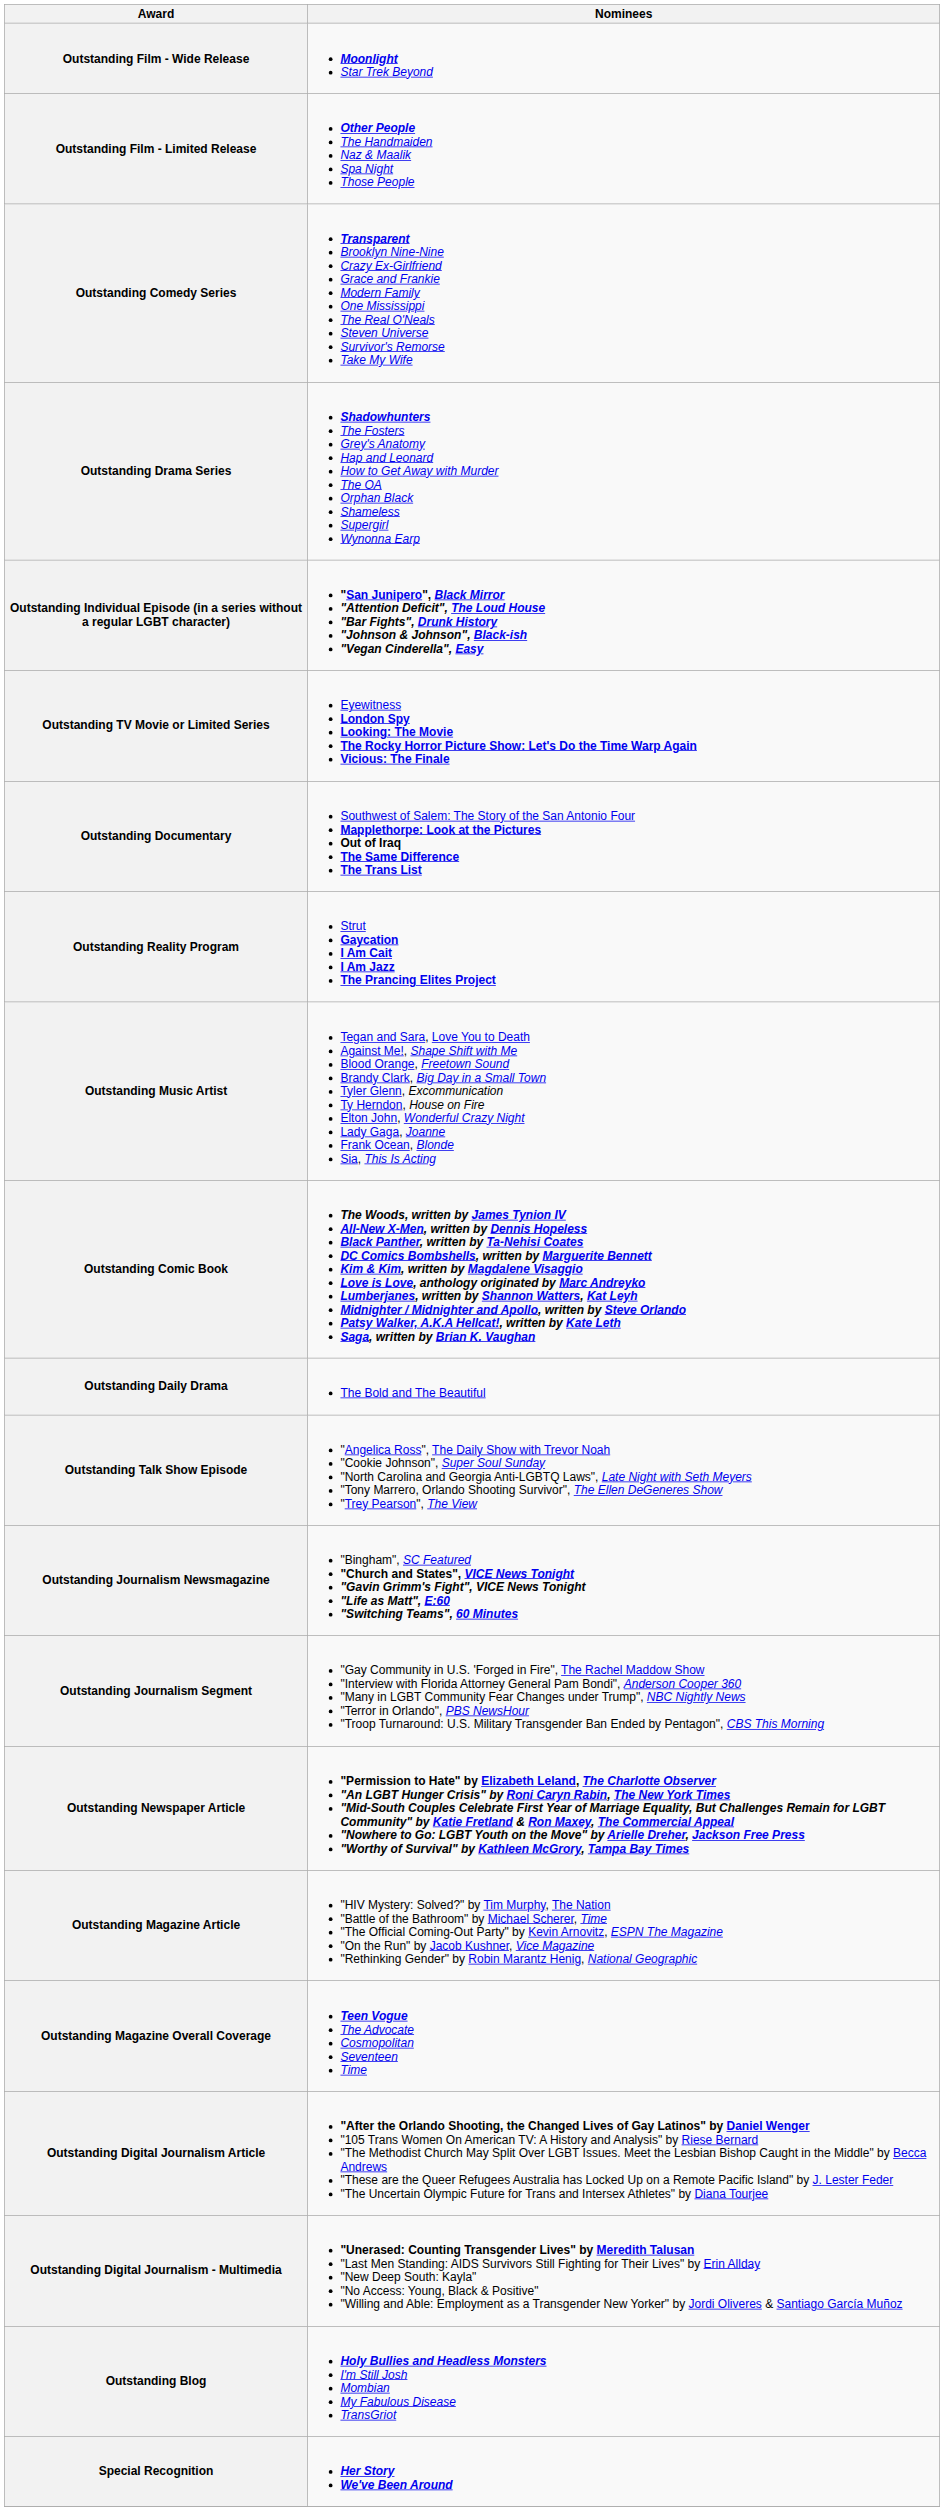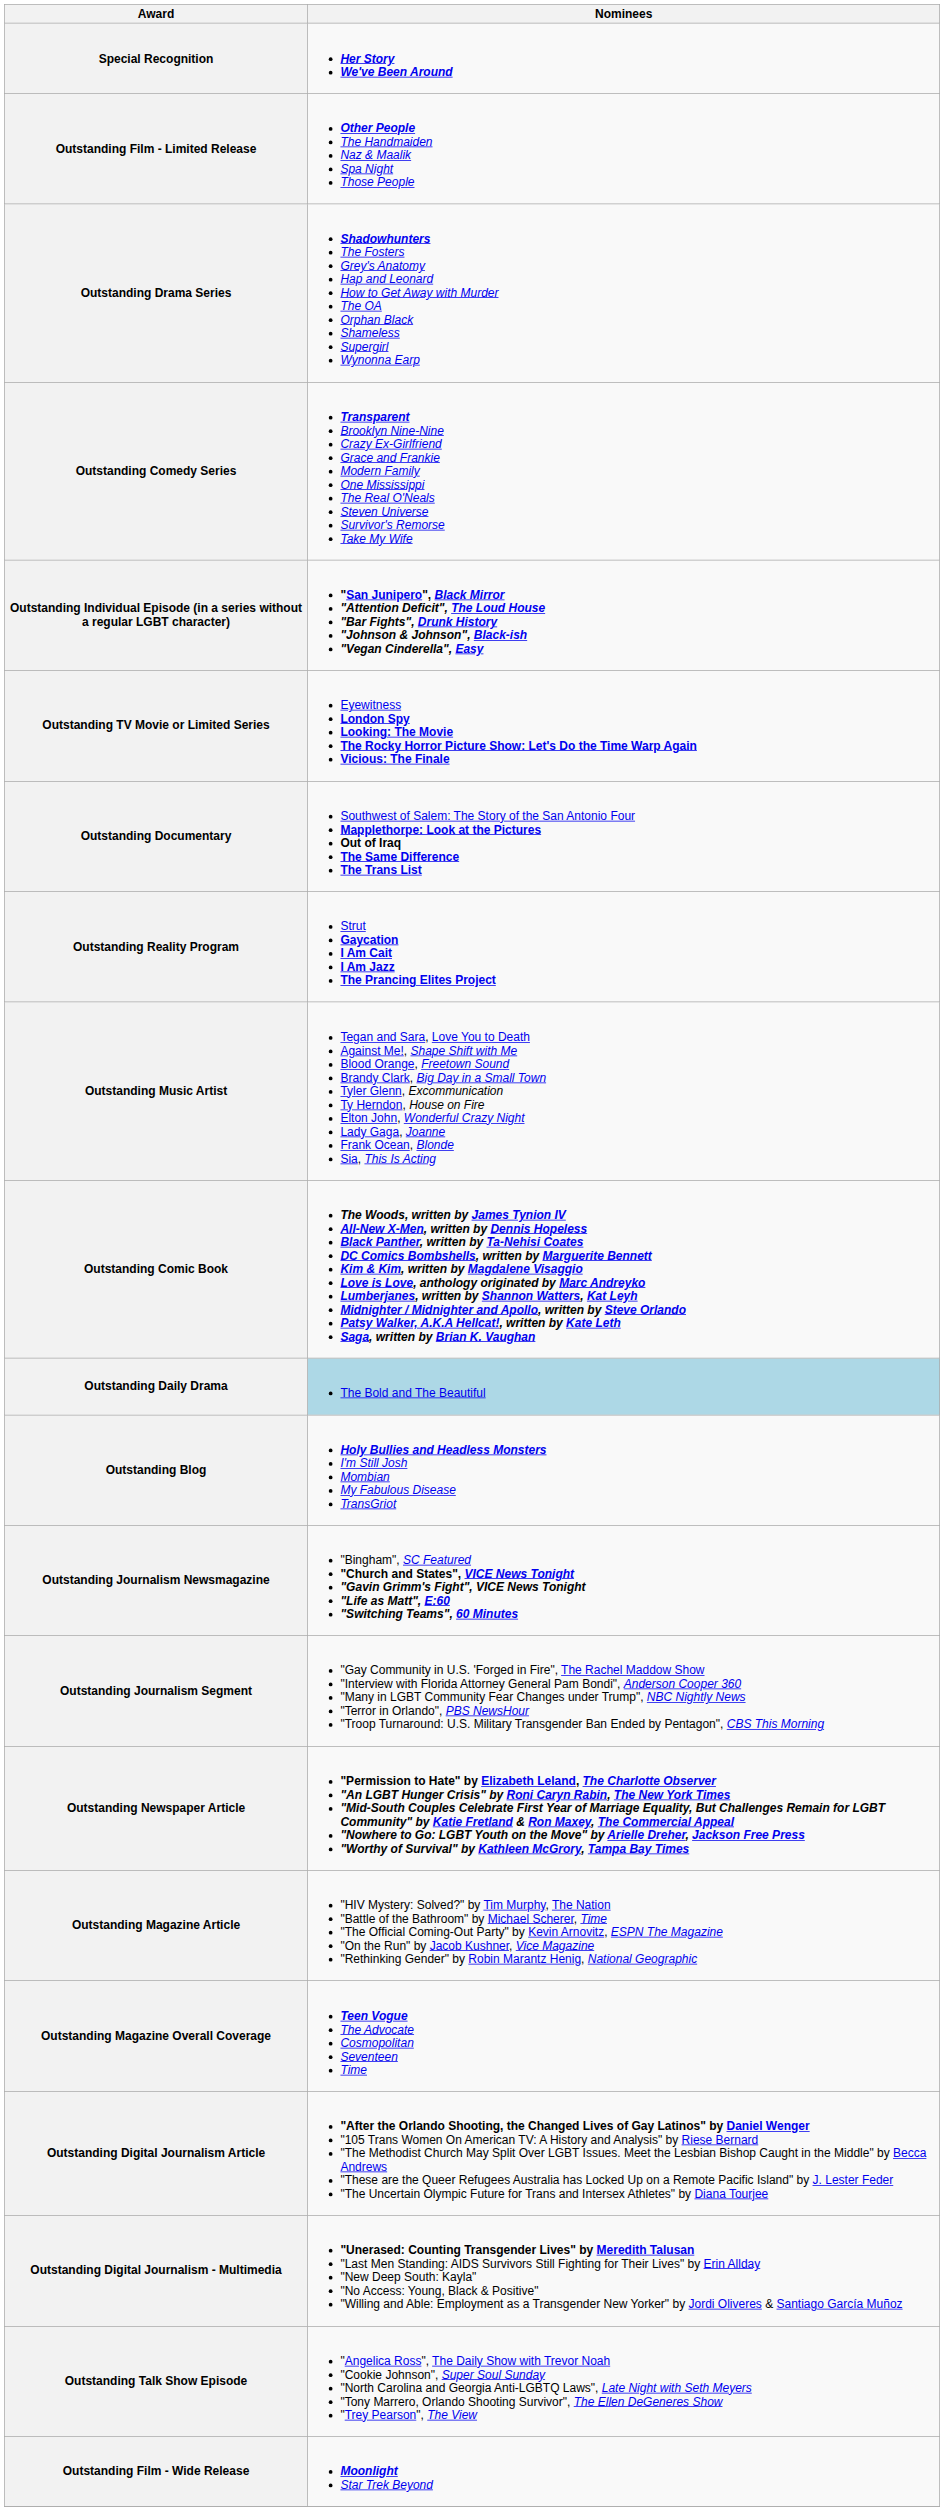 <table class="wikitable sortable">
 <tr>
 <th>Award</th>
 <th>Nominees</th>
 </tr>
 <tr>
-<th scope="row">Outstanding Film - Wide Release</th>
-<td><br><ul><li><strong><em><a href='#'>Moonlight</a></em></strong></li><li><em><a href='#'>Star Trek Beyond</a></em></li></ul></td>
+<th scope="row">Special Recognition</th>
+<td><br><ul><li><strong><em><a href='#'>Her Story</a></em></strong></li><li><strong><em><a href='#'>We've Been Around</a></em></strong></li></ul></td>
 </tr>
 <tr>
 <th scope="row">Outstanding Film - Limited Release</th>
 <td><br><ul><li><strong><em><a href='#'>Other People</a></em></strong></li><li><em><a href='#'>The Handmaiden</a></em></li><li><em><a href='#'>Naz & Maalik</a></em></li><li><em><a href='#'>Spa Night</a></em></li><li><em><a href='#'>Those People</a></em></li></ul></td>
 </tr>
 <tr>
+<th scope="row">Outstanding Drama Series</th>
+<td><br><ul><li><strong><em><a href='#'>Shadowhunters</a></em></strong></li><li><em><a href='#'>The Fosters</a></em></li><li><em><a href='#'>Grey's Anatomy</a></em></li><li><em><a href='#'>Hap and Leonard</a></em></li><li><em><a href='#'>How to Get Away with Murder</a></em></li><li><em><a href='#'>The OA</a></em></li><li><em><a href='#'>Orphan Black</a></em></li><li><em><a href='#'>Shameless</a></em></li><li><em><a href='#'>Supergirl</a></em></li><li><em><a href='#'>Wynonna Earp</a></em></li></ul></td>
+</tr>
+<tr>
 <th scope="row">Outstanding Comedy Series</th>
 <td><br><ul><li><strong><em><a href='#'>Transparent</a></em></strong></li><li><em><a href='#'>Brooklyn Nine-Nine</a></em></li><li><em><a href='#'>Crazy Ex-Girlfriend</a></em></li><li><em><a href='#'>Grace and Frankie</a></em></li><li><em><a href='#'>Modern Family</a></em></li><li><em><a href='#'>One Mississippi</a></em></li><li><em><a href='#'>The Real O'Neals</a></em></li><li><em><a href='#'>Steven Universe</a></em></li><li><em><a href='#'>Survivor's Remorse</a></em></li><li><em><a href='#'>Take My Wife</a></em></li></ul></td>
-</tr>
-<tr>
-<th scope="row">Outstanding Drama Series</th>
-<td><br><ul><li><strong><em><a href='#'>Shadowhunters</a></em></strong></li><li><em><a href='#'>The Fosters</a></em></li><li><em><a href='#'>Grey's Anatomy</a></em></li><li><em><a href='#'>Hap and Leonard</a></em></li><li><em><a href='#'>How to Get Away with Murder</a></em></li><li><em><a href='#'>The OA</a></em></li><li><em><a href='#'>Orphan Black</a></em></li><li><em><a href='#'>Shameless</a></em></li><li><em><a href='#'>Supergirl</a></em></li><li><em><a href='#'>Wynonna Earp</a></em></li></ul></td>
 </tr>
 <tr>
 <th scope="row">Outstanding Individual Episode (in a series without a regular LGBT character)</th>
 <td><br><ul><li><strong>"<a href='#'>San Junipero</a>", <em><a href='#'>Black Mirror</a><strong><em></li><li>"Attention Deficit", </em><a href='#'>The Loud House</a><em></li><li>"Bar Fights", </em><a href='#'>Drunk History</a><em></li><li>"Johnson & Johnson", </em><a href='#'>Black-ish</a><em></li><li>"Vegan Cinderella", </em><a href='#'>Easy</a><em></li></ul></td>
 </tr>
 <tr>
 <th scope="row">Outstanding TV Movie or Limited Series</th>
 <td><br><ul><li></em></strong><a href='#'>Eyewitness</a><strong><em></li><li></em><a href='#'>London Spy</a><em></li><li></em><a href='#'>Looking: The Movie</a><em></li><li></em><a href='#'>The Rocky Horror Picture Show: Let's Do the Time Warp Again</a><em></li><li></em><a href='#'>Vicious: The Finale</a><em></li></ul></td>
 </tr>
 <tr>
 <th scope="row">Outstanding Documentary</th>
 <td><br><ul><li></em></strong><a href='#'>Southwest of Salem: The Story of the San Antonio Four</a><strong><em></li><li></em><a href='#'>Mapplethorpe: Look at the Pictures</a><em></li><li></em>Out of Iraq<em></li><li></em><a href='#'>The Same Difference</a><em></li><li></em><a href='#'>The Trans List</a><em></li></ul></td>
 </tr>
 <tr>
 <th scope="row">Outstanding Reality Program</th>
 <td><br><ul><li></em></strong><a href='#'>Strut</a><strong><em></li><li></em><a href='#'>Gaycation</a><em></li><li></em><a href='#'>I Am Cait</a><em></li><li></em><a href='#'>I Am Jazz</a><em></li><li></em><a href='#'>The Prancing Elites Project</a><em></li></ul></td>
 </tr>
 <tr>
 <th scope="row">Outstanding Music Artist</th>
 <td><br><ul><li></strong><a href='#'>Tegan and Sara</a>, </em><a href='#'>Love You to Death</a></em></strong></li><li><a href='#'>Against Me!</a>, <em><a href='#'>Shape Shift with Me</a></em></li><li><a href='#'>Blood Orange</a>, <em><a href='#'>Freetown Sound</a></em></li><li><a href='#'>Brandy Clark</a>, <em><a href='#'>Big Day in a Small Town</a></em></li><li><a href='#'>Tyler Glenn</a>, <em>Excommunication</em></li><li><a href='#'>Ty Herndon</a>, <em>House on Fire</em></li><li><a href='#'>Elton John</a>, <em><a href='#'>Wonderful Crazy Night</a></em></li><li><a href='#'>Lady Gaga</a>, <em><a href='#'>Joanne</a></em></li><li><a href='#'>Frank Ocean</a>, <em><a href='#'>Blonde</a></em></li><li><a href='#'>Sia</a>, <em><a href='#'>This Is Acting</a></em></li></ul></td>
 </tr>
 <tr>
 <th scope="row">Outstanding Comic Book</th>
 <td><br><ul><li><strong><em>The Woods<em>, written by <a href='#'>James Tynion IV</a><strong></li><li></em><a href='#'>All-New X-Men</a><em>, written by <a href='#'>Dennis Hopeless</a></li><li></em><a href='#'>Black Panther</a><em>, written by <a href='#'>Ta-Nehisi Coates</a></li><li></em><a href='#'>DC Comics Bombshells</a><em>, written by <a href='#'>Marguerite Bennett</a></li><li></em><a href='#'>Kim & Kim</a><em>, written by <a href='#'>Magdalene Visaggio</a></li><li></em><a href='#'>Love is Love</a><em>, anthology originated by <a href='#'>Marc Andreyko</a></li><li></em><a href='#'>Lumberjanes</a><em>, written by <a href='#'>Shannon Watters</a>, <a href='#'>Kat Leyh</a></li><li></em><a href='#'>Midnighter / Midnighter and Apollo</a><em>, written by <a href='#'>Steve Orlando</a></li><li></em><a href='#'>Patsy Walker, A.K.A Hellcat!</a><em>, written by <a href='#'>Kate Leth</a></li><li></em><a href='#'>Saga</a><em>, written by <a href='#'>Brian K. Vaughan</a></li></ul></td>
 </tr>
 <tr>
 <th scope="row">Outstanding Daily Drama</th>
-<td><br><ul><li></em></strong><a href='#'>The Bold and The Beautiful</a><strong><em></li></ul></td>
+<td style="background: lightblue;"><br><ul><li></em></strong><a href='#'>The Bold and The Beautiful</a><strong><em></li></ul></td>
 </tr>
 <tr>
-<th scope="row">Outstanding Talk Show Episode</th>
-<td><br><ul><li></strong>"<a href='#'>Angelica Ross</a>", </em><a href='#'>The Daily Show with Trevor Noah</a></em></strong></li><li>"Cookie Johnson", <em><a href='#'>Super Soul Sunday</a></em></li><li>"North Carolina and Georgia Anti-LGBTQ Laws", <em><a href='#'>Late Night with Seth Meyers</a></em></li><li>"Tony Marrero, Orlando Shooting Survivor", <em><a href='#'>The Ellen DeGeneres Show</a></em></li><li>"<a href='#'>Trey Pearson</a>", <em><a href='#'>The View</a></em></li></ul></td>
+<th scope="row">Outstanding Blog</th>
+<td><br><ul><li><strong><em><a href='#'>Holy Bullies and Headless Monsters</a></em></strong></li><li><em><a href='#'>I'm Still Josh</a></em></li><li><em><a href='#'>Mombian</a></em></li><li><em><a href='#'>My Fabulous Disease</a></em></li><li><em><a href='#'>TransGriot</a></em></li></ul></td>
 </tr>
 <tr>
 <th scope="row">Outstanding Journalism Newsmagazine</th>
 <td><br><ul><li>"Bingham", <em><a href='#'>SC Featured</a></em></li><li><strong>"Church and States", <em><a href='#'>VICE News Tonight</a><strong><em></li><li>"Gavin Grimm's Fight", </em>VICE News Tonight<em></li><li>"Life as Matt", </em><a href='#'>E:60</a><em></li><li>"Switching Teams", </em><a href='#'>60 Minutes</a><em></li></ul></td>
 </tr>
 <tr>
 <th scope="row">Outstanding Journalism Segment</th>
 <td><br><ul><li></strong>"Gay Community in U.S. 'Forged in Fire", </em><a href='#'>The Rachel Maddow Show</a></em></strong></li><li>"Interview with Florida Attorney General Pam Bondi", <em><a href='#'>Anderson Cooper 360</a></em></li><li>"Many in LGBT Community Fear Changes under Trump", <em><a href='#'>NBC Nightly News</a></em></li><li>"Terror in Orlando", <em><a href='#'>PBS NewsHour</a></em></li><li>"Troop Turnaround: U.S. Military Transgender Ban Ended by Pentagon", <em><a href='#'>CBS This Morning</a></em></li></ul></td>
 </tr>
 <tr>
 <th scope="row">Outstanding Newspaper Article</th>
 <td><br><ul><li><strong>"Permission to Hate" by <a href='#'>Elizabeth Leland</a>, <em><a href='#'>The Charlotte Observer</a><strong><em></li><li>"An LGBT Hunger Crisis" by <a href='#'>Roni Caryn Rabin</a>, </em><a href='#'>The New York Times</a><em></li><li>"Mid-South Couples Celebrate First Year of Marriage Equality, But Challenges Remain for LGBT Community" by <a href='#'>Katie Fretland</a> & <a href='#'>Ron Maxey</a>, </em><a href='#'>The Commercial Appeal</a><em></li><li>"Nowhere to Go: LGBT Youth on the Move" by <a href='#'>Arielle Dreher</a>, </em><a href='#'>Jackson Free Press</a><em></li><li>"Worthy of Survival" by <a href='#'>Kathleen McGrory</a>, </em><a href='#'>Tampa Bay Times</a><em></li></ul></td>
 </tr>
 <tr>
 <th scope="row">Outstanding Magazine Article</th>
 <td><br><ul><li></strong>"HIV Mystery: Solved?" by <a href='#'>Tim Murphy</a>, </em><a href='#'>The Nation</a></em></strong></li><li>"Battle of the Bathroom" by <a href='#'>Michael Scherer</a>, <em><a href='#'>Time</a></em></li><li>"The Official Coming-Out Party" by <a href='#'>Kevin Arnovitz</a>, <em><a href='#'>ESPN The Magazine</a></em></li><li>"On the Run" by <a href='#'>Jacob Kushner</a>, <em><a href='#'>Vice Magazine</a></em></li><li>"Rethinking Gender" by <a href='#'>Robin Marantz Henig</a>, <em><a href='#'>National Geographic</a></em></li></ul></td>
 </tr>
 <tr>
 <th scope="row">Outstanding Magazine Overall Coverage</th>
 <td><br><ul><li><strong><em><a href='#'>Teen Vogue</a></em></strong></li><li><em><a href='#'>The Advocate</a></em></li><li><em><a href='#'>Cosmopolitan</a></em></li><li><em><a href='#'>Seventeen</a></em></li><li><em><a href='#'>Time</a></em></li></ul></td>
 </tr>
 <tr>
 <th scope="row">Outstanding Digital Journalism Article</th>
 <td><br><ul><li><strong>"After the Orlando Shooting, the Changed Lives of Gay Latinos" by <a href='#'>Daniel Wenger </a></strong></li><li>"105 Trans Women On American TV: A History and Analysis" by <a href='#'>Riese Bernard</a></li><li>"The Methodist Church May Split Over LGBT Issues. Meet the Lesbian Bishop Caught in the Middle" by <a href='#'>Becca Andrews</a></li><li>"These are the Queer Refugees Australia has Locked Up on a Remote Pacific Island" by <a href='#'>J. Lester Feder</a></li><li>"The Uncertain Olympic Future for Trans and Intersex Athletes" by <a href='#'>Diana Tourjee</a></li></ul></td>
 </tr>
 <tr>
 <th scope="row">Outstanding Digital Journalism - Multimedia</th>
 <td><br><ul><li><strong>"Unerased: Counting Transgender Lives" by <a href='#'>Meredith Talusan</a></strong></li><li>"Last Men Standing: AIDS Survivors Still Fighting for Their Lives" by <a href='#'>Erin Allday</a></li><li>"New Deep South: Kayla"</li><li>"No Access: Young, Black & Positive"</li><li>"Willing and Able: Employment as a Transgender New Yorker" by <a href='#'>Jordi Oliveres</a> & <a href='#'>Santiago García Muñoz</a></li></ul></td>
 </tr>
 <tr>
-<th scope="row">Outstanding Blog</th>
-<td><br><ul><li><strong><em><a href='#'>Holy Bullies and Headless Monsters</a></em></strong></li><li><em><a href='#'>I'm Still Josh</a></em></li><li><em><a href='#'>Mombian</a></em></li><li><em><a href='#'>My Fabulous Disease</a></em></li><li><em><a href='#'>TransGriot</a></em></li></ul></td>
+<th scope="row">Outstanding Talk Show Episode</th>
+<td><br><ul><li></strong>"<a href='#'>Angelica Ross</a>", </em><a href='#'>The Daily Show with Trevor Noah</a></em></strong></li><li>"Cookie Johnson", <em><a href='#'>Super Soul Sunday</a></em></li><li>"North Carolina and Georgia Anti-LGBTQ Laws", <em><a href='#'>Late Night with Seth Meyers</a></em></li><li>"Tony Marrero, Orlando Shooting Survivor", <em><a href='#'>The Ellen DeGeneres Show</a></em></li><li>"<a href='#'>Trey Pearson</a>", <em><a href='#'>The View</a></em></li></ul></td>
 </tr>
 <tr>
-<th scope="row">Special Recognition</th>
-<td><br><ul><li><strong><em><a href='#'>Her Story</a></em></strong></li><li><strong><em><a href='#'>We've Been Around</a></em></strong></li></ul></td>
+<th scope="row">Outstanding Film - Wide Release</th>
+<td><br><ul><li><strong><em><a href='#'>Moonlight</a></em></strong></li><li><em><a href='#'>Star Trek Beyond</a></em></li></ul></td>
 </tr>
 <tr>
 </tr>
 </table>
